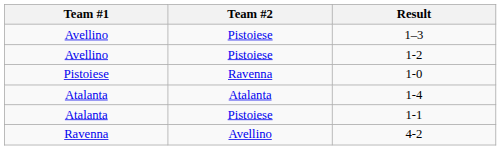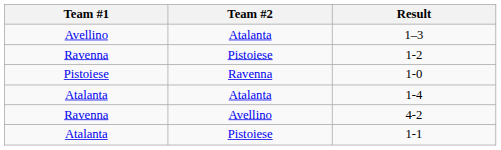 <table class="wikitable" style="text-align:center">
 <tr>
 <th width=200>Team #1</th>
 <th width=200>Team #2</th>
 <th width=200>Result</th>
 </tr>
 <tr>
 <td><a href='#'>Avellino</a></td>
-<td><a href='#'>Pistoiese</a></td>
+<td><a href='#'>Atalanta</a></td>
 <td>1–3</td>
 </tr>
 <tr>
-<td><a href='#'>Avellino</a></td>
+<td><a href='#'>Ravenna</a></td>
 <td><a href='#'>Pistoiese</a></td>
 <td>1-2</td>
 </tr>
 <tr>
 <td><a href='#'>Pistoiese</a></td>
 <td><a href='#'>Ravenna</a></td>
 <td>1-0</td>
 </tr>
 <tr>
 <td><a href='#'>Atalanta</a></td>
 <td><a href='#'>Atalanta</a></td>
 <td>1-4</td>
 </tr>
 <tr>
+<td><a href='#'>Ravenna</a></td>
+<td><a href='#'>Avellino</a></td>
+<td>4-2</td>
+</tr>
+<tr>
 <td><a href='#'>Atalanta</a></td>
 <td><a href='#'>Pistoiese</a></td>
 <td>1-1</td>
 </tr>
-<tr>
-<td><a href='#'>Ravenna</a></td>
-<td><a href='#'>Avellino</a></td>
-<td>4-2</td>
-</tr>
 </table>
